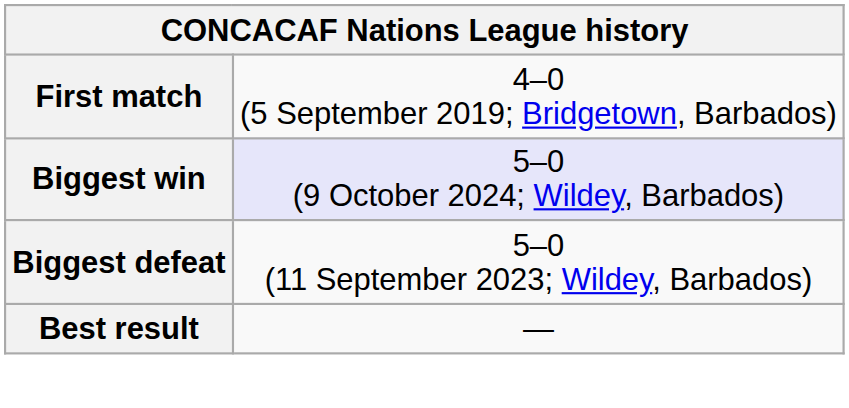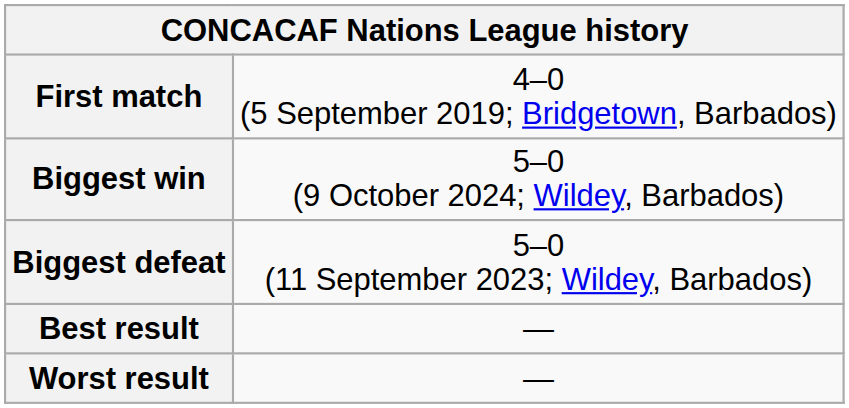 <table class="wikitable collapsible collapsed" style="text-align: center;font-size:90%;">
 <tr>
 <th colspan="2">CONCACAF Nations League history</th>
 </tr>
 <tr>
 <th>First match</th>
 <td> 4–0 <br> (5 September 2019; <a href='#'>Bridgetown</a>, Barbados)</td>
 </tr>
 <tr>
 <th>Biggest win</th>
-<td style="background: lavender;"> 5–0 <br> (9 October 2024; <a href='#'>Wildey</a>, Barbados)</td>
+<td> 5–0 <br> (9 October 2024; <a href='#'>Wildey</a>, Barbados)</td>
 </tr>
 <tr>
 <th>Biggest defeat</th>
 <td> 5–0 <br> (11 September 2023; <a href='#'>Wildey</a>, Barbados)</td>
 </tr>
 <tr>
 <th>Best result</th>
 <td>—</td>
 </tr>
+<tr>
+<th>Worst result</th>
+<td>—</td>
+</tr>
 </table>
